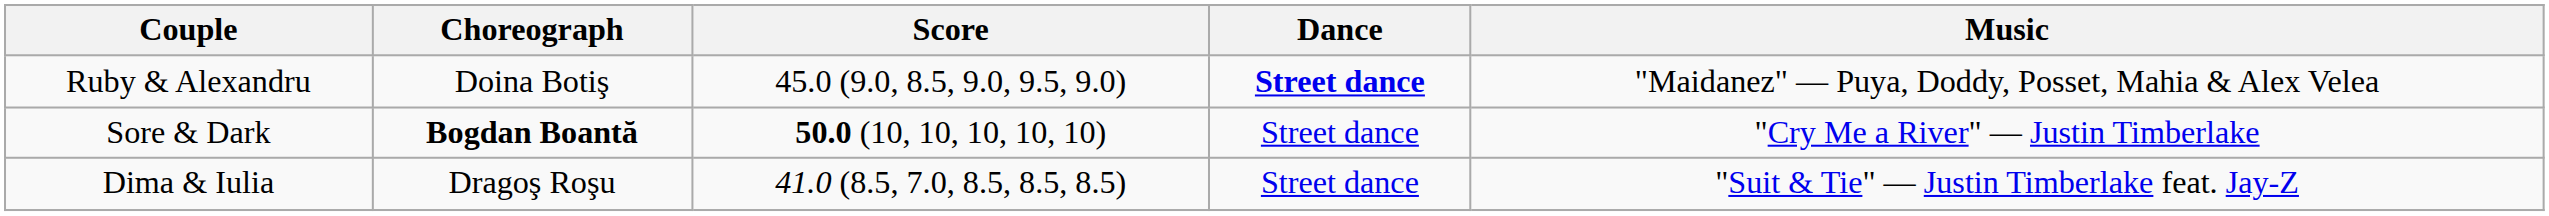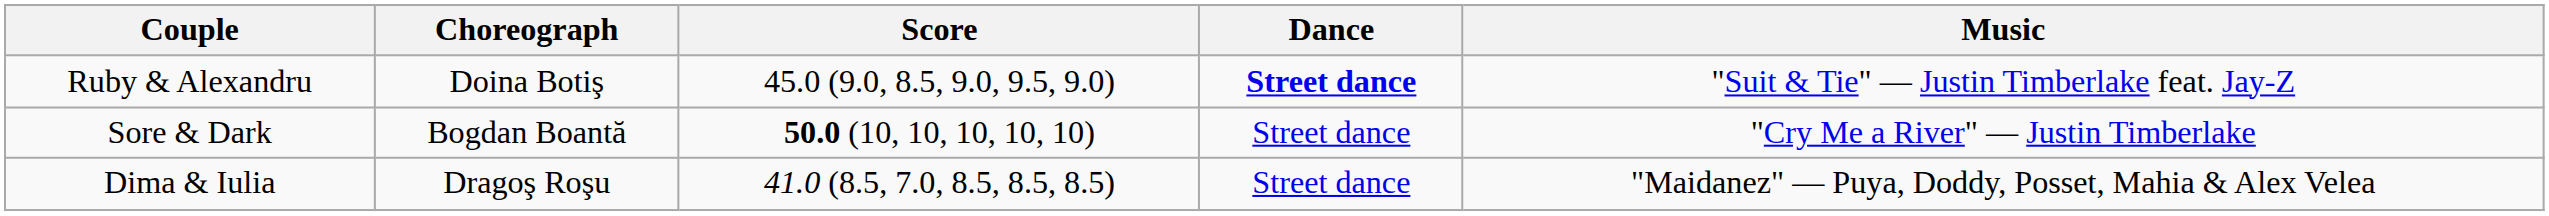 <table class="wikitable" style="text-align: center; width:100%;">
 <tr>
 <th>Couple</th>
 <th>Choreograph</th>
 <th>Score</th>
 <th>Dance</th>
 <th>Music</th>
 </tr>
 <tr>
 <td>Ruby & Alexandru</td>
 <td>Doina Botiş</td>
 <td>45.0 (9.0, 8.5, 9.0, 9.5, 9.0)</td>
 <td><strong><a href='#'>Street dance</a></strong></td>
-<td>"Maidanez" — Puya, Doddy, Posset, Mahia & Alex Velea</td>
+<td>"<a href='#'>Suit & Tie</a>" — <a href='#'>Justin Timberlake</a> feat. <a href='#'>Jay-Z</a></td>
 </tr>
 <tr>
 <td>Sore & Dark</td>
-<td><strong>Bogdan Boantă</strong></td>
+<td>Bogdan Boantă</td>
 <td><span>  <strong>50.0</strong> (10, 10, 10, 10, 10)</span></td>
 <td><a href='#'>Street dance</a></td>
 <td>"<a href='#'>Cry Me a River</a>" — <a href='#'>Justin Timberlake</a></td>
 </tr>
 <tr>
 <td>Dima & Iulia</td>
 <td>Dragoş Roşu</td>
 <td><span> <em>41.0</em> (8.5, 7.0, 8.5, 8.5, 8.5)</span></td>
 <td><a href='#'>Street dance</a></td>
-<td>"<a href='#'>Suit & Tie</a>" — <a href='#'>Justin Timberlake</a> feat. <a href='#'>Jay-Z</a></td>
+<td>"Maidanez" — Puya, Doddy, Posset, Mahia & Alex Velea</td>
 </tr>
 </table>
